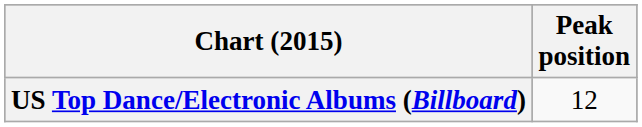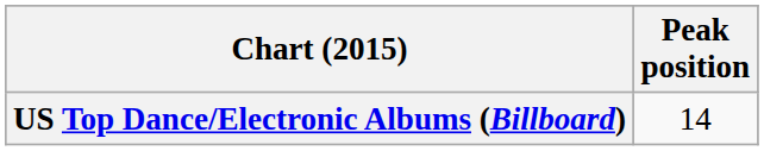 <table class="wikitable sortable plainrowheaders" style="text-align:center">
 <tr>
 <th scope="col">Chart (2015)</th>
 <th scope="col">Peak<br> position</th>
 </tr>
 <tr>
 <th scope="row">US <a href='#'>Top Dance/Electronic Albums</a> (<em><a href='#'>Billboard</a></em>)</th>
-<td>12</td>
+<td>14</td>
 </tr>
 </table>
